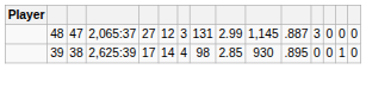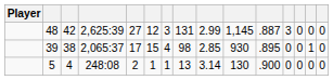 <table class="wikitable sortable" style="text-align:center;">
 <tr>
 <th>Player</th>
 <th></th>
 <th></th>
 <th></th>
 <th></th>
 <th></th>
 <th></th>
 <th></th>
 <th></th>
 <th></th>
 <th></th>
 <th></th>
 <th></th>
 <th></th>
 <th></th>
 </tr>
 <tr>
 <td></td>
 <td>48</td>
-<td>47</td>
-<td>2,065:37</td>
+<td>42</td>
+<td>2,625:39</td>
 <td>27</td>
 <td>12</td>
 <td>3</td>
 <td>131</td>
 <td>2.99</td>
 <td>1,145</td>
 <td>.887</td>
 <td>3</td>
 <td>0</td>
 <td>0</td>
 <td>0</td>
 </tr>
 <tr>
 <td></td>
 <td>39</td>
 <td>38</td>
-<td>2,625:39</td>
+<td>2,065:37</td>
 <td>17</td>
-<td>14</td>
+<td>15</td>
 <td>4</td>
 <td>98</td>
 <td>2.85</td>
 <td>930</td>
 <td>.895</td>
 <td>0</td>
 <td>0</td>
 <td>1</td>
 <td>0</td>
 </tr>
+<tr>
+<td></td>
+<td>5</td>
+<td>4</td>
+<td>248:08</td>
+<td>2</td>
+<td>1</td>
+<td>1</td>
+<td>13</td>
+<td>3.14</td>
+<td>130</td>
+<td>.900</td>
+<td>0</td>
+<td>0</td>
+<td>0</td>
+<td>0</td>
+</tr>
 </table>
